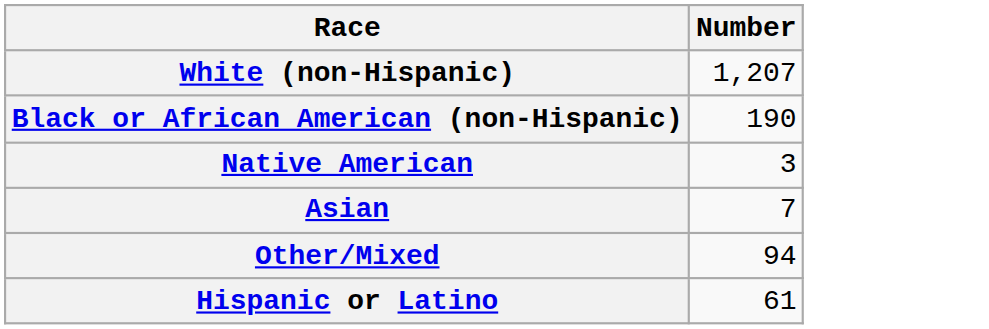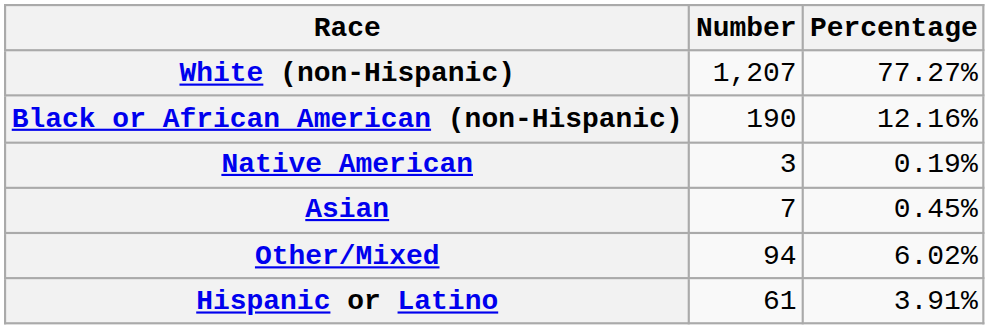 <table class="wikitable" style="text-align:right">
 <tr>
 <th scope="col">Race</th>
 <th scope="col">Number</th>
+<th scope="col">Percentage</th>
 </tr>
 <tr>
 <th scope="row"><a href='#'>White</a> (non-Hispanic)</th>
 <td>1,207</td>
+<td>77.27%</td>
 </tr>
 <tr>
 <th scope="row"><a href='#'>Black or African American</a> (non-Hispanic)</th>
 <td>190</td>
+<td>12.16%</td>
 </tr>
 <tr>
 <th scope="row"><a href='#'>Native American</a></th>
 <td>3</td>
+<td>0.19%</td>
 </tr>
 <tr>
 <th scope="row"><a href='#'>Asian</a></th>
 <td>7</td>
+<td>0.45%</td>
 </tr>
 <tr>
 <th scope="row"><a href='#'>Other/Mixed</a></th>
 <td>94</td>
+<td>6.02%</td>
 </tr>
 <tr>
 <th scope="row"><a href='#'>Hispanic</a> or <a href='#'>Latino</a></th>
 <td>61</td>
+<td>3.91%</td>
 </tr>
 </table>
